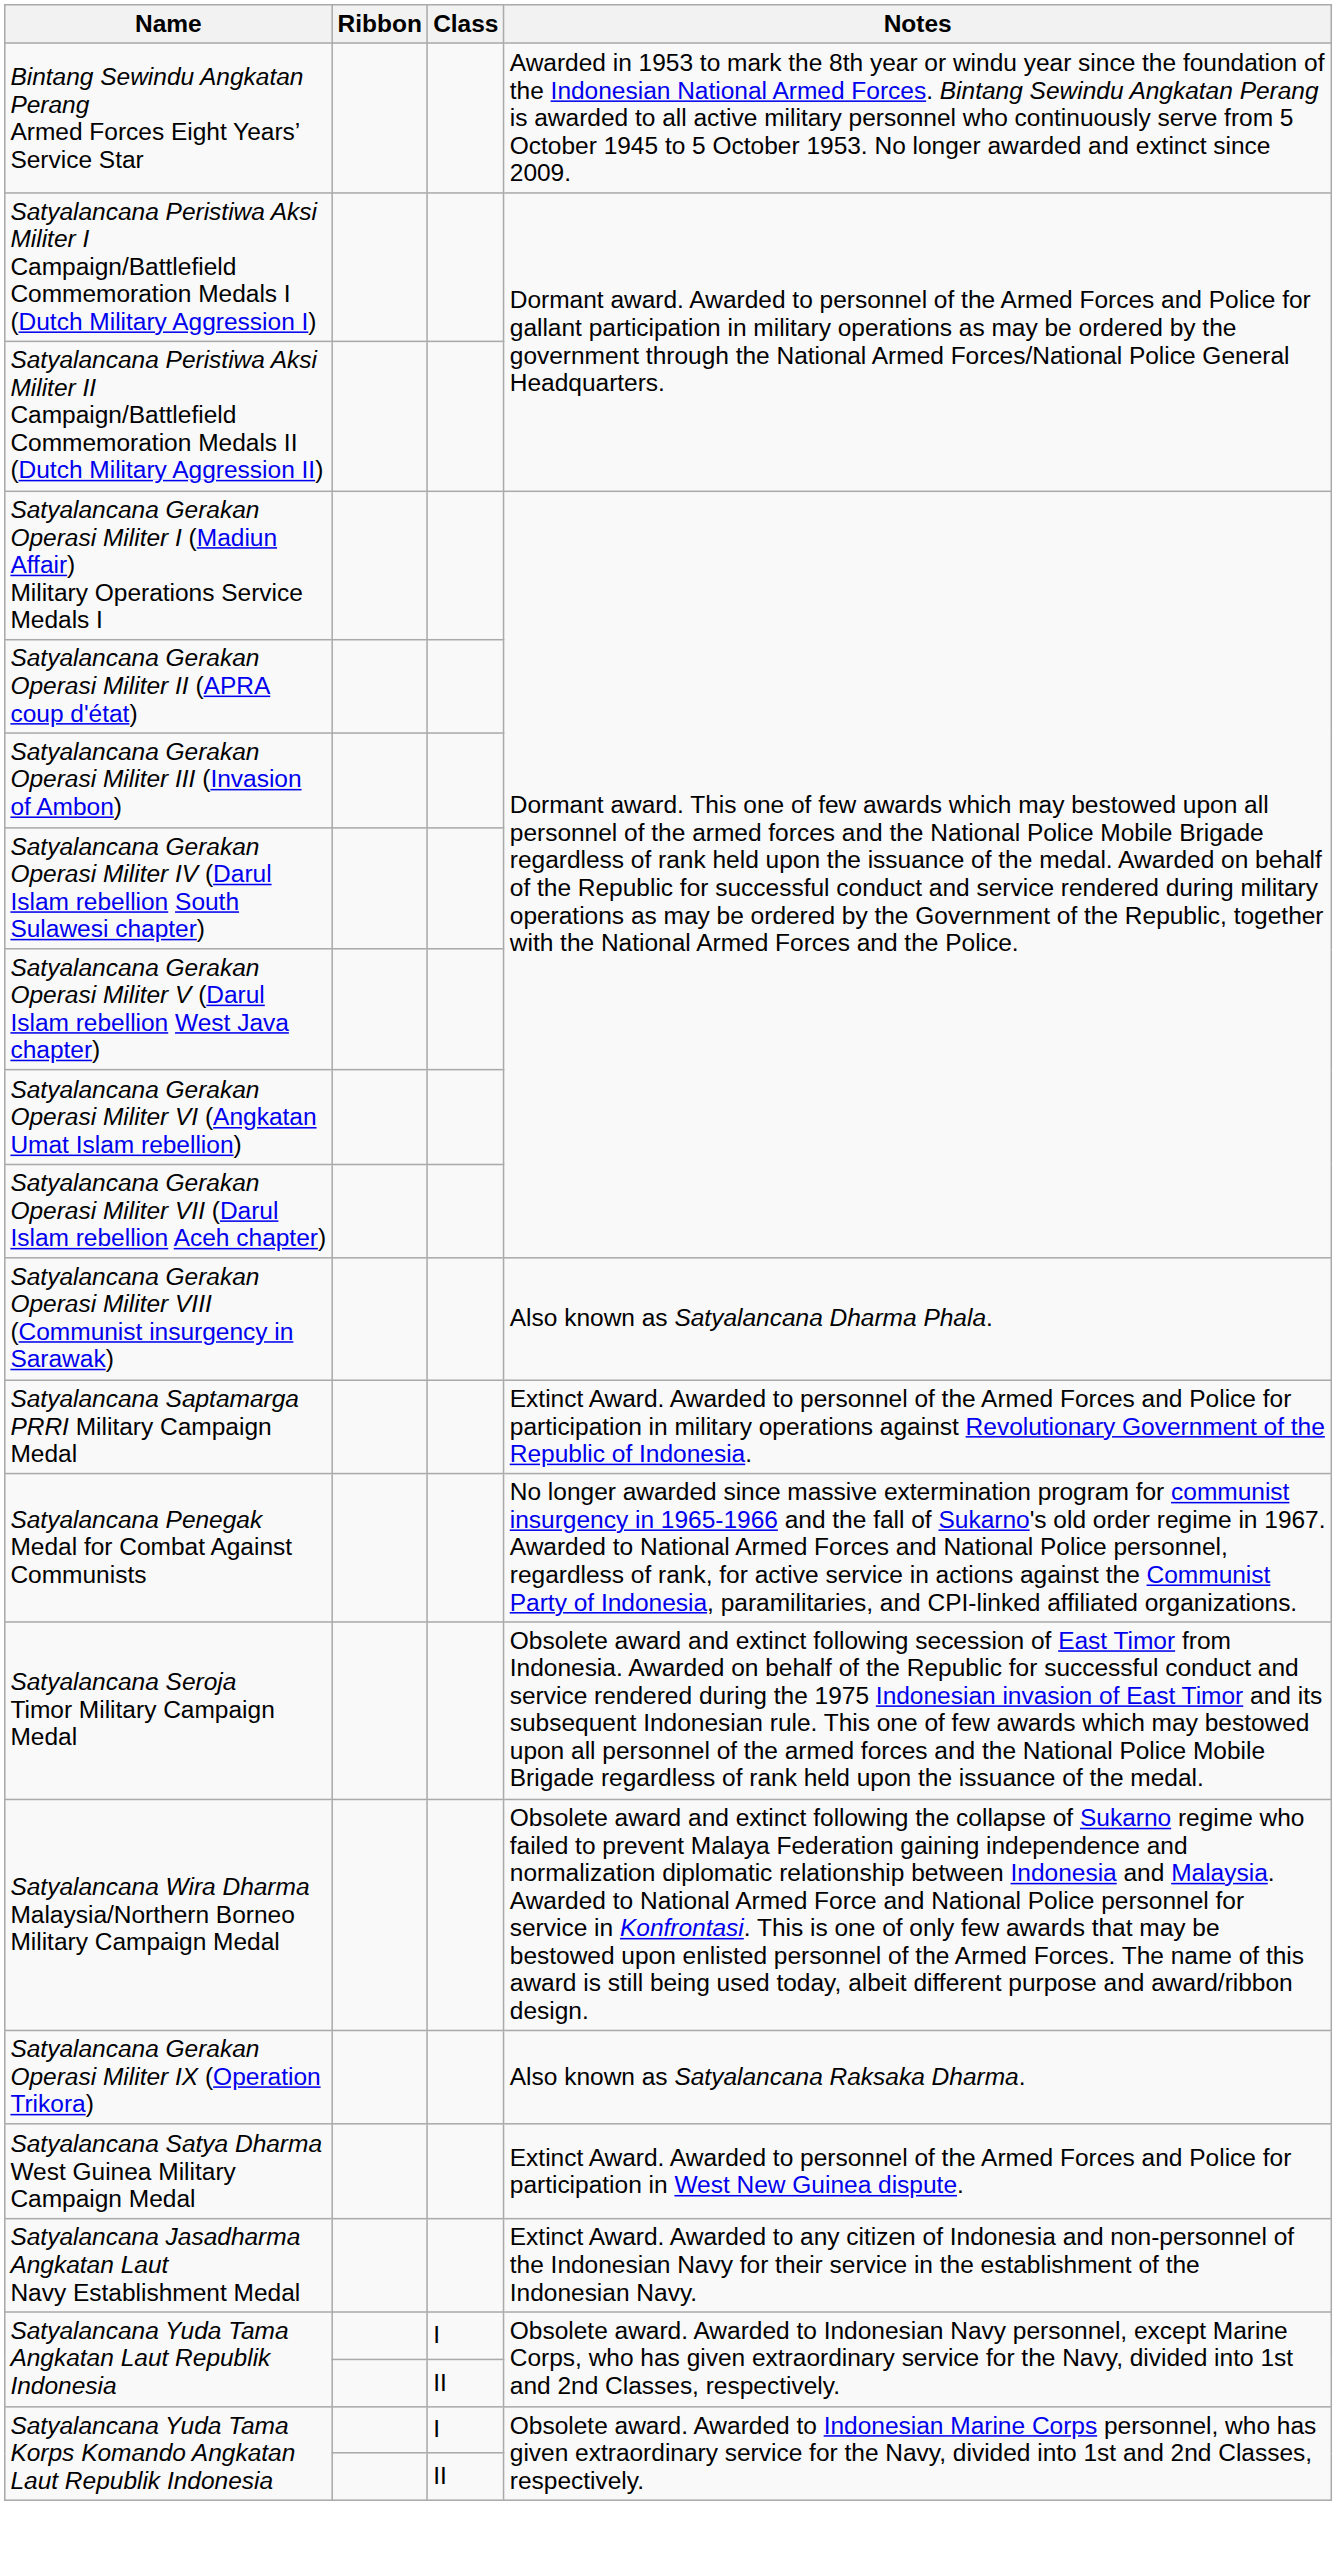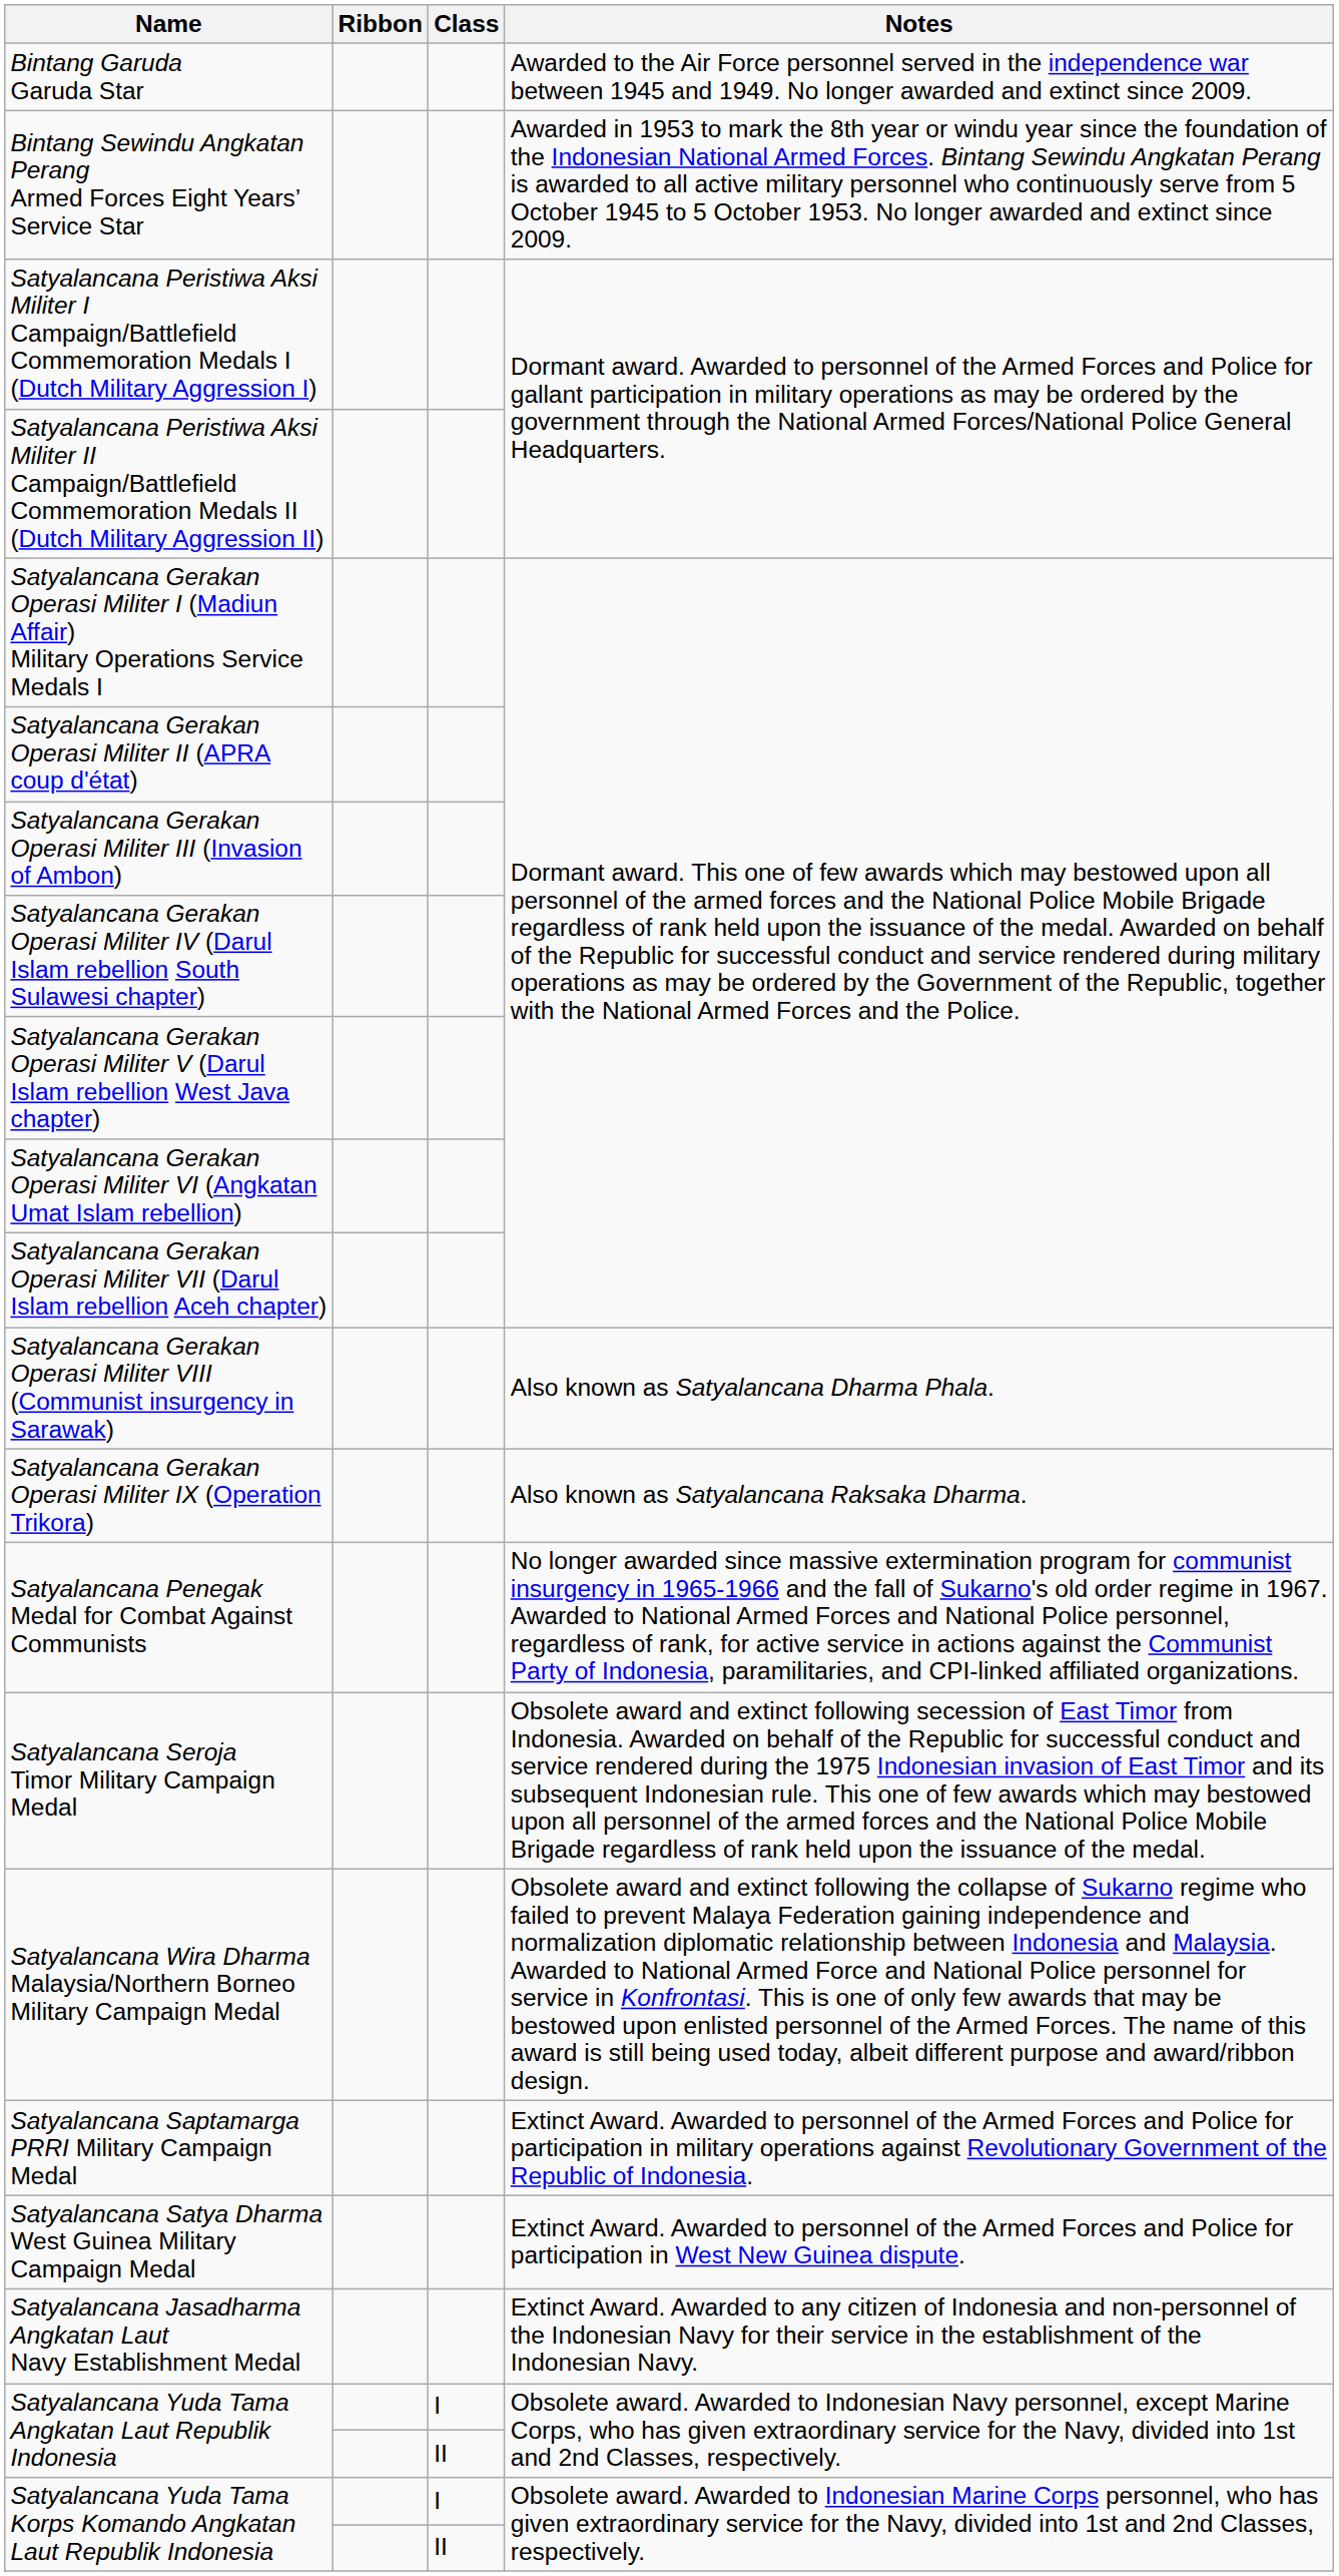 <table class="wikitable">
 <tr>
 <th>Name</th>
 <th>Ribbon</th>
 <th>Class</th>
 <th>Notes</th>
+</tr>
+<tr>
+<td><em>Bintang Garuda</em><br>Garuda Star</td>
+<td></td>
+<td></td>
+<td>Awarded to the Air Force personnel served in the <a href='#'>independence war</a> between 1945 and 1949. No longer awarded and extinct since 2009.</td>
 </tr>
 <tr>
 <td><em>Bintang Sewindu Angkatan Perang</em><br>Armed Forces Eight Years’ Service Star</td>
 <td></td>
 <td></td>
 <td>Awarded in 1953 to mark the 8th year or windu year since the foundation of the <a href='#'>Indonesian National Armed Forces</a>. <em>Bintang Sewindu Angkatan Perang</em> is awarded to all active military personnel who continuously serve from 5 October 1945 to 5 October 1953. No longer awarded and extinct since 2009.</td>
 </tr>
 <tr>
 <td><em>Satyalancana Peristiwa Aksi Militer I</em><br>Campaign/Battlefield Commemoration Medals I (<a href='#'>Dutch Military Aggression I</a>)</td>
 <td></td>
 <td></td>
 <td rowspan="2">Dormant award. Awarded to personnel of the Armed Forces and Police for gallant participation in military operations as may be ordered by the government through the National Armed Forces/National Police General Headquarters.</td>
 </tr>
 <tr>
 <td><em>Satyalancana Peristiwa Aksi Militer II</em><br>Campaign/Battlefield Commemoration Medals II (<a href='#'>Dutch Military Aggression II</a>)</td>
 <td></td>
 <td></td>
 </tr>
 <tr>
 <td><em>Satyalancana Gerakan Operasi Militer I</em> (<a href='#'>Madiun Affair</a>)<br>Military Operations Service Medals I</td>
 <td></td>
 <td></td>
 <td rowspan="7">Dormant award. This one of few awards which may bestowed upon all personnel of the armed forces and the National Police Mobile Brigade regardless of rank held upon the issuance of the medal. Awarded on behalf of the Republic for successful conduct and service rendered during military operations as may be ordered by the Government of the Republic, together with the National Armed Forces and the Police.</td>
 </tr>
 <tr>
 <td><em>Satyalancana Gerakan Operasi Militer II</em> (<a href='#'>APRA coup d'état</a>)</td>
 <td></td>
 <td></td>
 </tr>
 <tr>
 <td><em>Satyalancana Gerakan Operasi Militer III</em> (<a href='#'>Invasion of Ambon</a>)</td>
 <td></td>
 <td></td>
 </tr>
 <tr>
 <td><em>Satyalancana Gerakan Operasi Militer IV</em> (<a href='#'>Darul Islam rebellion</a> <a href='#'>South Sulawesi chapter</a>)</td>
 <td></td>
 <td></td>
 </tr>
 <tr>
 <td><em>Satyalancana Gerakan Operasi Militer V</em> (<a href='#'>Darul Islam rebellion</a> <a href='#'>West Java chapter</a>)</td>
 <td></td>
 <td></td>
 </tr>
 <tr>
 <td><em>Satyalancana Gerakan Operasi Militer VI</em> (<a href='#'>Angkatan Umat Islam rebellion</a>)</td>
 <td></td>
 <td></td>
 </tr>
 <tr>
 <td><em>Satyalancana Gerakan Operasi Militer VII</em> (<a href='#'>Darul Islam rebellion</a> <a href='#'>Aceh chapter</a>)</td>
 <td></td>
 <td></td>
 </tr>
 <tr>
 <td><em>Satyalancana Gerakan Operasi Militer VIII</em> (<a href='#'>Communist insurgency in Sarawak</a>)</td>
 <td></td>
 <td></td>
 <td>Also known as <em>Satyalancana Dharma Phala</em>.</td>
 </tr>
 <tr>
-<td><em>Satyalancana Saptamarga</em><br><em>PRRI</em> Military Campaign Medal</td>
+<td><em>Satyalancana Gerakan Operasi Militer IX</em> (<a href='#'>Operation Trikora</a>)</td>
 <td></td>
 <td></td>
-<td>Extinct Award. Awarded to personnel of the Armed Forces and Police for participation in military operations against <a href='#'>Revolutionary Government of the Republic of Indonesia</a>.</td>
+<td>Also known as <em>Satyalancana Raksaka Dharma</em>.</td>
 </tr>
 <tr>
 <td><em>Satyalancana Penegak</em><br>Medal for Combat Against Communists</td>
 <td></td>
 <td></td>
 <td>No longer awarded since massive extermination program for <a href='#'>communist insurgency in 1965-1966</a> and the fall of <a href='#'>Sukarno</a>'s old order regime in 1967. Awarded to National Armed Forces and National Police personnel, regardless of rank, for active service in actions against the <a href='#'>Communist Party of Indonesia</a>, paramilitaries, and CPI-linked affiliated organizations.</td>
 </tr>
 <tr>
 <td><em>Satyalancana Seroja</em><br>Timor Military Campaign Medal</td>
 <td></td>
 <td></td>
 <td>Obsolete award and extinct following secession of <a href='#'>East Timor</a> from Indonesia. Awarded on behalf of the Republic for successful conduct and service rendered during the 1975 <a href='#'>Indonesian invasion of East Timor</a> and its subsequent Indonesian rule. This one of few awards which may bestowed upon all personnel of the armed forces and the National Police Mobile Brigade regardless of rank held upon the issuance of the medal.</td>
 </tr>
 <tr>
 <td><em>Satyalancana Wira Dharma</em><br>Malaysia/Northern Borneo Military Campaign Medal</td>
 <td></td>
 <td></td>
 <td>Obsolete award and extinct following the collapse of <a href='#'>Sukarno</a> regime who failed to prevent Malaya Federation gaining independence and normalization diplomatic relationship between <a href='#'>Indonesia</a> and <a href='#'>Malaysia</a>. Awarded to National Armed Force and National Police personnel for service in <em><a href='#'>Konfrontasi</a></em>. This is one of only few awards that may be bestowed upon enlisted personnel of the Armed Forces. The name of this award is still being used today, albeit different purpose and award/ribbon design.</td>
 </tr>
 <tr>
-<td><em>Satyalancana Gerakan Operasi Militer IX</em> (<a href='#'>Operation Trikora</a>)</td>
+<td><em>Satyalancana Saptamarga</em><br><em>PRRI</em> Military Campaign Medal</td>
 <td></td>
 <td></td>
-<td>Also known as <em>Satyalancana Raksaka Dharma</em>.</td>
+<td>Extinct Award. Awarded to personnel of the Armed Forces and Police for participation in military operations against <a href='#'>Revolutionary Government of the Republic of Indonesia</a>.</td>
 </tr>
 <tr>
 <td><em>Satyalancana Satya Dharma</em><br>West Guinea Military Campaign Medal</td>
 <td></td>
 <td></td>
 <td>Extinct Award. Awarded to personnel of the Armed Forces and Police for participation in <a href='#'>West New Guinea dispute</a>.</td>
 </tr>
 <tr>
 <td><em>Satyalancana Jasadharma Angkatan Laut</em><br>Navy Establishment Medal</td>
 <td></td>
 <td></td>
 <td>Extinct Award. Awarded to any citizen of Indonesia and non-personnel of the Indonesian Navy for their service in the establishment of the Indonesian Navy.</td>
 </tr>
 <tr>
 <td rowspan="2"><em>Satyalancana Yuda Tama Angkatan Laut Republik Indonesia</em></td>
 <td></td>
 <td>I</td>
 <td rowspan="2">Obsolete award. Awarded to Indonesian Navy personnel, except Marine Corps, who has given extraordinary service for the Navy, divided into 1st and 2nd Classes, respectively.</td>
 </tr>
 <tr>
 <td></td>
 <td>II</td>
 </tr>
 <tr>
 <td rowspan="2"><em>Satyalancana Yuda Tama Korps Komando Angkatan Laut Republik Indonesia</em></td>
 <td></td>
 <td>I</td>
 <td rowspan="2">Obsolete award. Awarded to <a href='#'>Indonesian Marine Corps</a> personnel, who has given extraordinary service for the Navy, divided into 1st and 2nd Classes, respectively.</td>
 </tr>
 <tr>
 <td></td>
 <td>II</td>
 </tr>
 </table>
